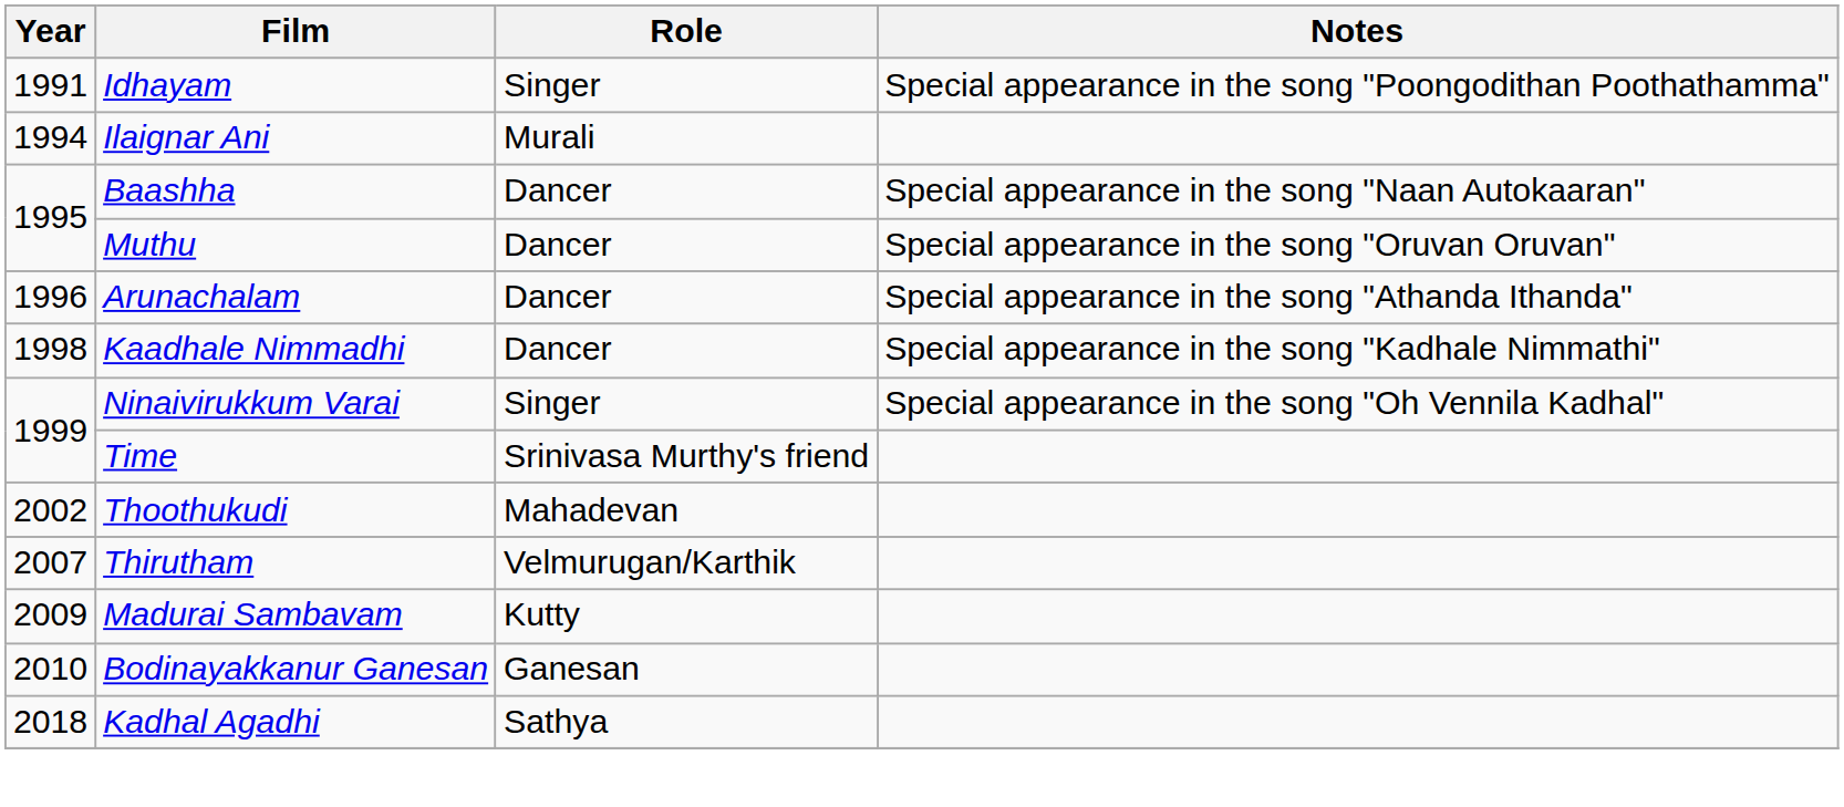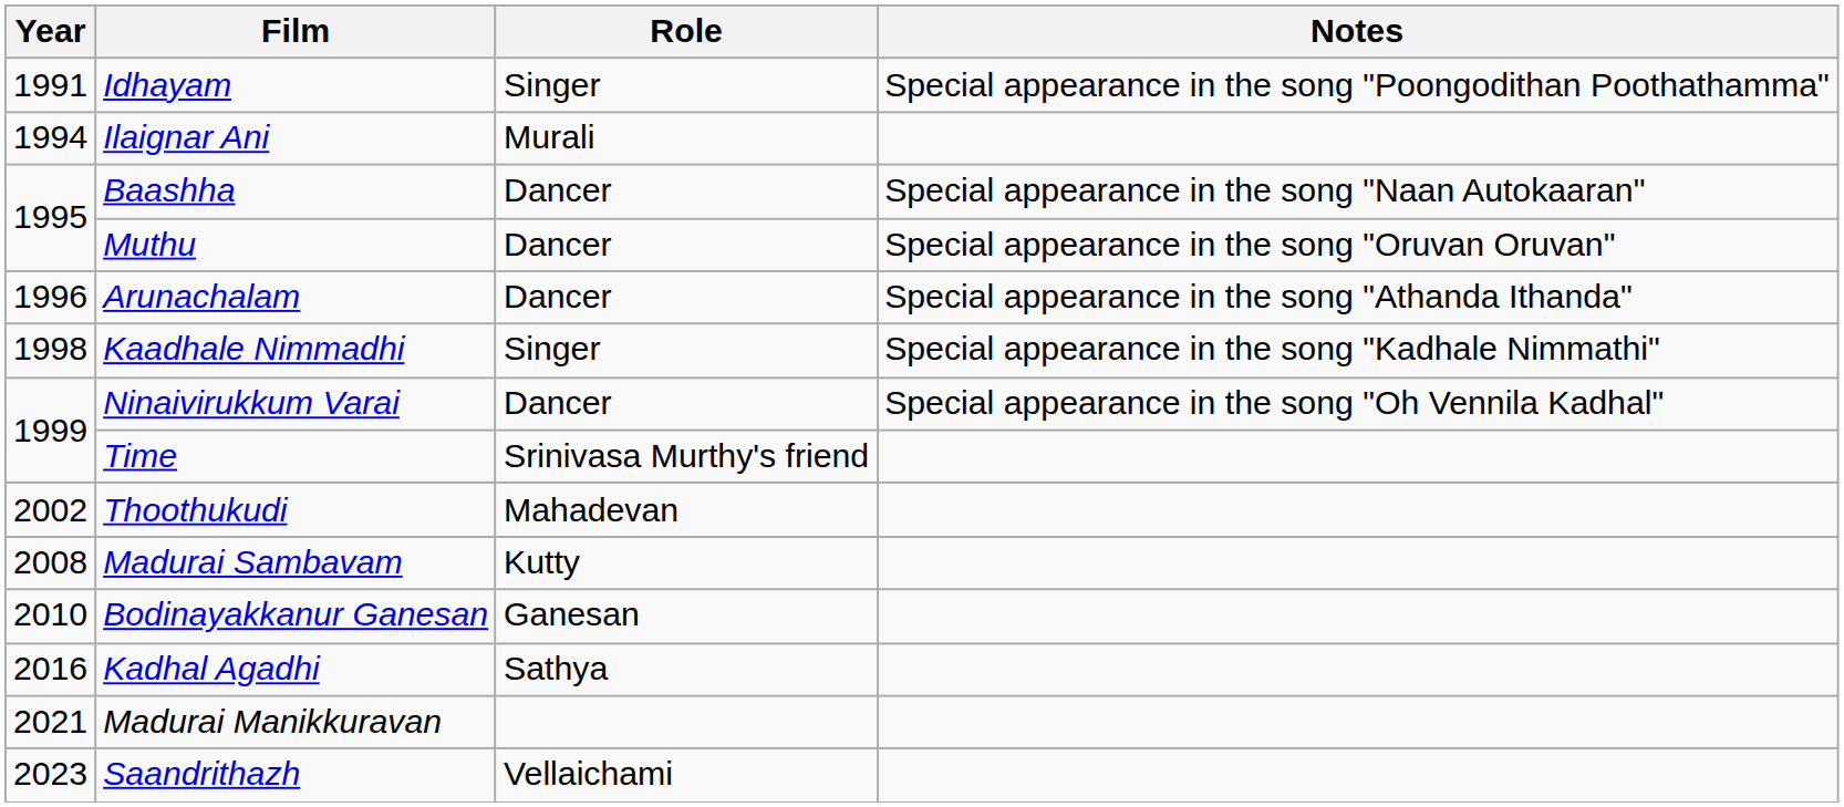 <table class="wikitable sortable">
 <tr style="background:#ccc; text-align:center;">
 <th>Year</th>
 <th>Film</th>
 <th>Role</th>
 <th>Notes</th>
 </tr>
 <tr>
 <td>1991</td>
 <td><em><a href='#'>Idhayam</a></em></td>
 <td>Singer</td>
 <td>Special appearance in the song  "Poongodithan Poothathamma"</td>
 </tr>
 <tr>
 <td>1994</td>
 <td><em><a href='#'>Ilaignar Ani</a></em></td>
 <td>Murali</td>
 <td></td>
 </tr>
 <tr>
 <td rowspan="2">1995</td>
 <td><em><a href='#'>Baashha</a></em></td>
 <td>Dancer</td>
 <td>Special appearance in the song "Naan Autokaaran"</td>
 </tr>
 <tr>
 <td><em><a href='#'>Muthu</a></em></td>
 <td>Dancer</td>
 <td>Special appearance in the song  "Oruvan Oruvan"</td>
 </tr>
 <tr>
 <td>1996</td>
 <td><em><a href='#'>Arunachalam</a></em></td>
 <td>Dancer</td>
 <td>Special appearance in the song "Athanda Ithanda"</td>
 </tr>
 <tr>
 <td>1998</td>
 <td><em><a href='#'>Kaadhale Nimmadhi</a></em></td>
-<td>Dancer</td>
+<td>Singer</td>
 <td>Special appearance in the song "Kadhale Nimmathi"</td>
 </tr>
 <tr>
 <td rowspan="2">1999</td>
 <td><em><a href='#'>Ninaivirukkum Varai</a></em></td>
-<td>Singer</td>
+<td>Dancer</td>
 <td>Special appearance in the song "Oh Vennila Kadhal"</td>
 </tr>
 <tr>
 <td><em><a href='#'>Time</a></em></td>
 <td>Srinivasa Murthy's friend</td>
 <td></td>
 </tr>
 <tr>
 <td>2002</td>
 <td><em><a href='#'>Thoothukudi</a></em></td>
 <td>Mahadevan</td>
 <td></td>
 </tr>
 <tr>
-<td>2007</td>
-<td><em><a href='#'>Thirutham</a></em></td>
-<td>Velmurugan/Karthik</td>
-<td></td>
-</tr>
-<tr>
-<td>2009</td>
+<td>2008</td>
 <td><em><a href='#'>Madurai Sambavam</a></em></td>
 <td>Kutty</td>
 <td></td>
 </tr>
 <tr>
 <td>2010</td>
 <td><em><a href='#'>Bodinayakkanur Ganesan</a></em></td>
 <td>Ganesan</td>
 <td></td>
 </tr>
 <tr>
-<td>2018</td>
+<td>2016</td>
 <td><em><a href='#'>Kadhal Agadhi</a></em></td>
 <td>Sathya</td>
 <td></td>
 </tr>
 <tr>
+<td>2021</td>
+<td><em>Madurai Manikkuravan</em></td>
+<td></td>
+<td></td>
+</tr>
+<tr>
+<td>2023</td>
+<td><em><a href='#'>Saandrithazh</a></em></td>
+<td>Vellaichami</td>
+<td></td>
+</tr>
+<tr>
 </tr>
 </table>
